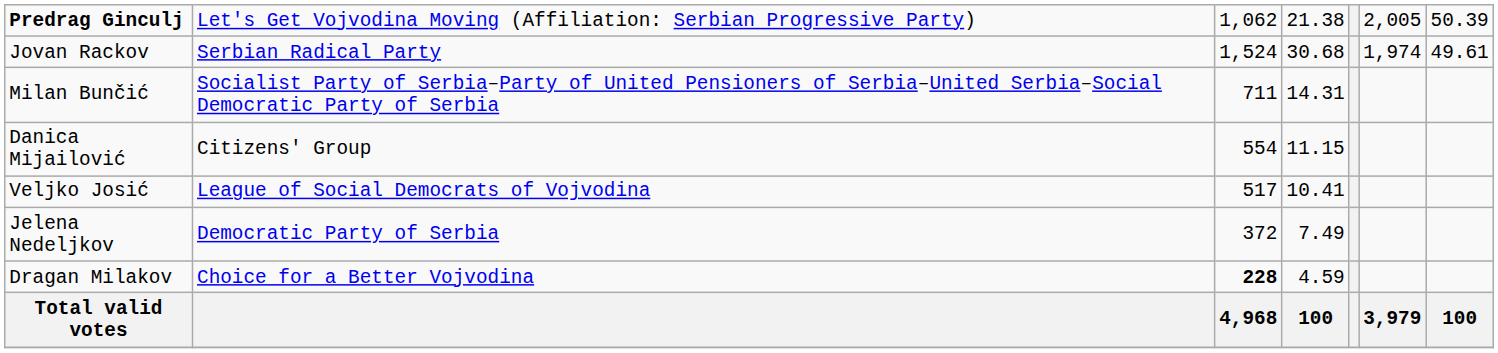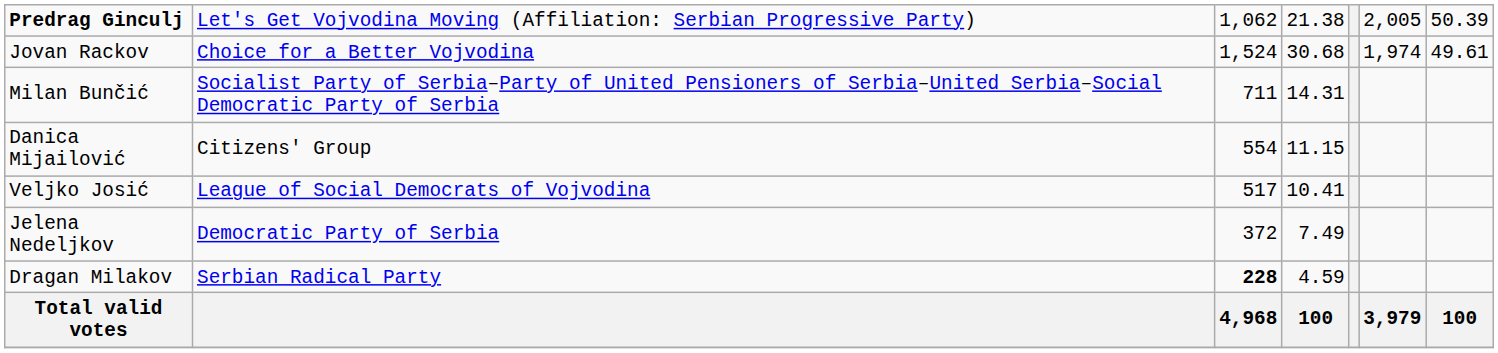 <table style="width:1000px;" class="wikitable">
 <tr>
 <td align="left"><strong>Predrag Ginculj</strong></td>
 <td align="left"><a href='#'>Let's Get Vojvodina Moving</a> (Affiliation: <a href='#'>Serbian Progressive Party</a>)</td>
 <td align="right">1,062</td>
 <td align="right">21.38</td>
 <th align="left"></th>
 <td align="right">2,005</td>
 <td align="right">50.39</td>
 </tr>
 <tr>
 <td align="left">Jovan Rackov</td>
-<td align="left"><a href='#'>Serbian Radical Party</a></td>
+<td align="left"><a href='#'>Choice for a Better Vojvodina</a></td>
 <td align="right">1,524</td>
 <td align="right">30.68</td>
 <th align="left"></th>
 <td align="right">1,974</td>
 <td align="right">49.61</td>
 </tr>
 <tr>
 <td align="left">Milan Bunčić</td>
 <td align="left"><a href='#'>Socialist Party of Serbia</a>–<a href='#'>Party of United Pensioners of Serbia</a>–<a href='#'>United Serbia</a>–<a href='#'>Social Democratic Party of Serbia</a></td>
 <td align="right">711</td>
 <td align="right">14.31</td>
 <th align="left"></th>
 <td align="right"></td>
 <td align="right"></td>
 </tr>
 <tr>
 <td align="left">Danica Mijailović</td>
 <td align="left">Citizens' Group</td>
 <td align="right">554</td>
 <td align="right">11.15</td>
 <th align="left"></th>
 <td align="right"></td>
 <td align="right"></td>
 </tr>
 <tr>
 <td align="left">Veljko Josić</td>
 <td align="left"><a href='#'>League of Social Democrats of Vojvodina</a></td>
 <td align="right">517</td>
 <td align="right">10.41</td>
 <th align="left"></th>
 <td align="right"></td>
 <td align="right"></td>
 </tr>
 <tr>
 <td align="left">Jelena Nedeljkov</td>
 <td align="left"><a href='#'>Democratic Party of Serbia</a></td>
 <td align="right">372</td>
 <td align="right">7.49</td>
 <th align="left"></th>
 <td align="right"></td>
 <td align="right"></td>
 </tr>
 <tr>
 <td align="left">Dragan Milakov</td>
-<td align="left"><a href='#'>Choice for a Better Vojvodina</a></td>
+<td align="left"><a href='#'>Serbian Radical Party</a></td>
 <td align="right"><strong>228</strong></td>
 <td align="right">4.59</td>
 <th align="left"></th>
 <td align="right"></td>
 <td align="right"></td>
 </tr>
 <tr>
 <th align="left">Total valid votes</th>
 <th align="left"></th>
 <th align="right">4,968</th>
 <th align="right">100</th>
 <th align="left"></th>
 <th align="right">3,979</th>
 <th align="right">100</th>
 </tr>
 <tr>
 </tr>
 </table>
